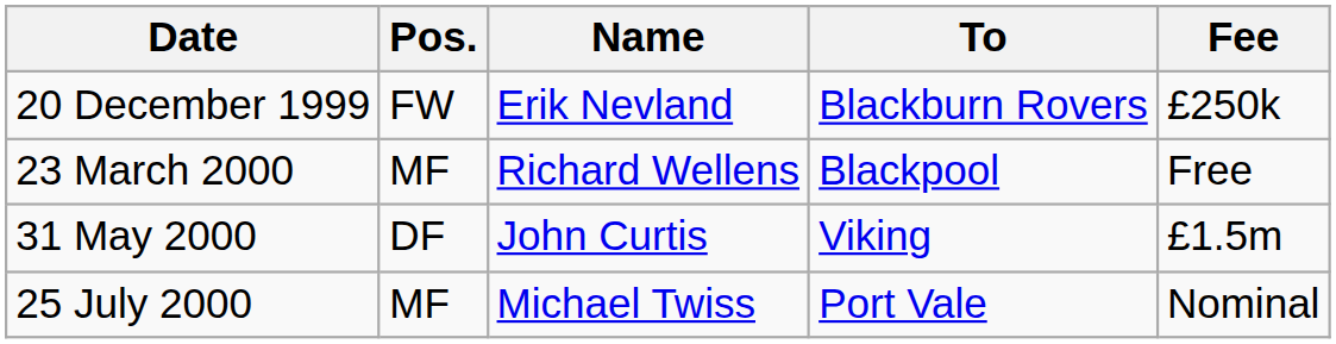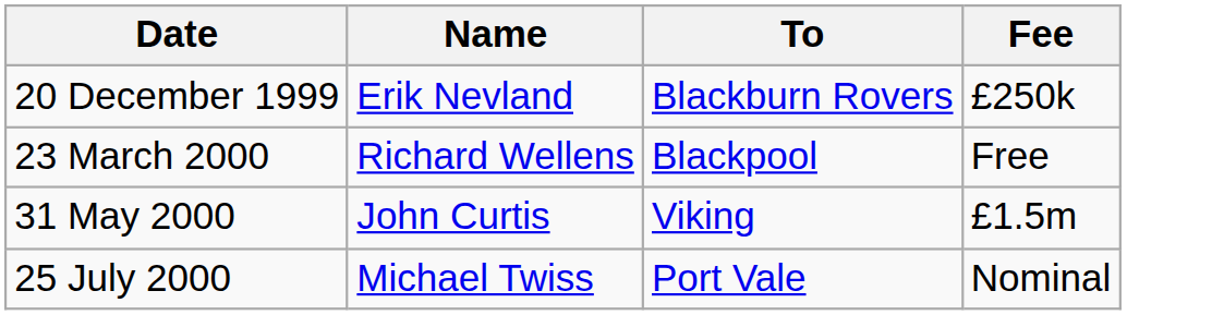 <table class="wikitable">
 <tr>
 <th>Date</th>
-<th>Pos.</th>
 <th>Name</th>
 <th>To</th>
 <th>Fee</th>
 </tr>
 <tr>
 <td>20 December 1999</td>
-<td>FW</td>
 <td> <a href='#'>Erik Nevland</a></td>
 <td> <a href='#'>Blackburn Rovers</a></td>
 <td>£250k</td>
 </tr>
 <tr>
 <td>23 March 2000</td>
-<td>MF</td>
 <td> <a href='#'>Richard Wellens</a></td>
 <td> <a href='#'>Blackpool</a></td>
 <td>Free</td>
 </tr>
 <tr>
 <td>31 May 2000</td>
-<td>DF</td>
 <td> <a href='#'>John Curtis</a></td>
 <td> <a href='#'>Viking</a></td>
 <td>£1.5m</td>
 </tr>
 <tr>
 <td>25 July 2000</td>
-<td>MF</td>
 <td> <a href='#'>Michael Twiss</a></td>
 <td> <a href='#'>Port Vale</a></td>
 <td>Nominal</td>
 </tr>
 </table>
